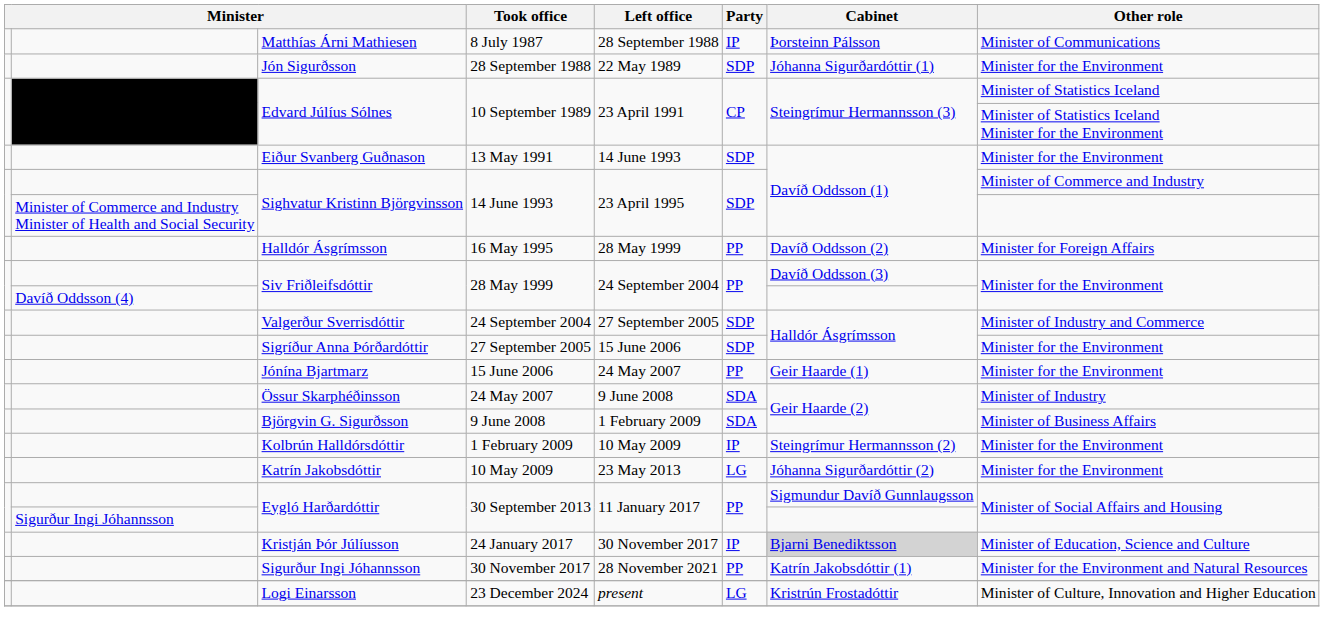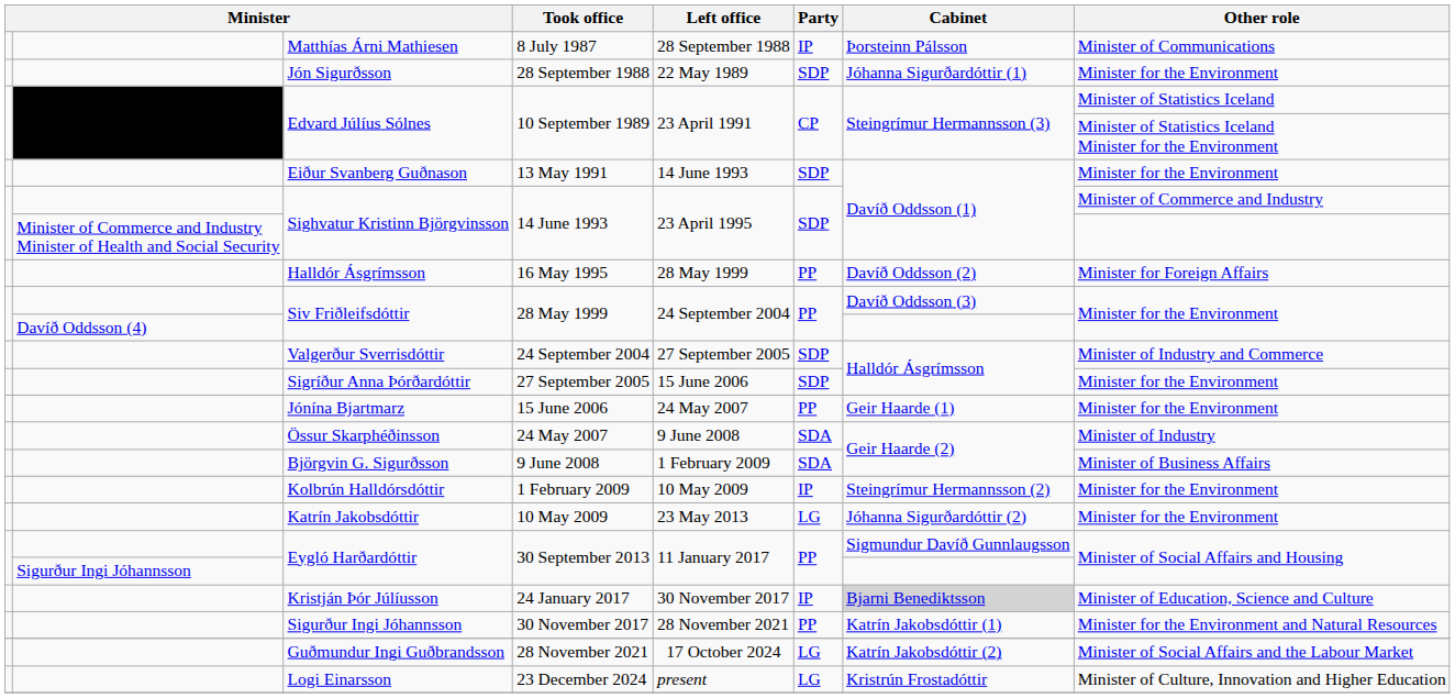 <table class="wikitable">
 <tr>
 <th colspan="3">Minister</th>
 <th>Took office</th>
 <th>Left office</th>
 <th>Party</th>
 <th>Cabinet</th>
 <th>Other role</th>
 </tr>
 <tr>
 <td></td>
 <td></td>
 <td><a href='#'>Matthías Árni Mathiesen</a></td>
 <td>8 July 1987</td>
 <td>28 September 1988</td>
 <td><a href='#'>IP</a></td>
 <td style="text-align: left;"><a href='#'>Þorsteinn Pálsson</a></td>
 <td><a href='#'>Minister of Communications</a></td>
 </tr>
 <tr>
 <td></td>
 <td></td>
 <td><a href='#'>Jón Sigurðsson</a></td>
 <td>28 September 1988</td>
 <td>22 May 1989</td>
 <td><a href='#'>SDP</a></td>
 <td style="text-align: left;"><a href='#'>Jóhanna Sigurðardóttir (1)</a></td>
 <td><a href='#'>Minister for the Environment</a></td>
 </tr>
 <tr>
 <td rowspan="2"></td>
 <td rowspan="2" style="background:black">|</td>
 <td rowspan="2"><a href='#'>Edvard Júlíus Sólnes</a></td>
 <td rowspan="2">10 September 1989</td>
 <td rowspan="2">23 April 1991</td>
 <td rowspan="2"><a href='#'>CP</a></td>
 <td rowspan="2" style="text-align: left;"><a href='#'>Steingrímur Hermannsson (3)</a></td>
 <td><a href='#'>Minister of Statistics Iceland</a></td>
 </tr>
 <tr>
 <td><a href='#'>Minister of Statistics Iceland</a><br><a href='#'>Minister for the Environment</a></td>
 </tr>
 <tr>
 <td></td>
 <td></td>
 <td><a href='#'>Eiður Svanberg Guðnason</a></td>
 <td>13 May 1991</td>
 <td>14 June 1993</td>
 <td><a href='#'>SDP</a></td>
 <td rowspan="3" style="text-align: left;"><a href='#'>Davíð Oddsson (1)</a></td>
 <td><a href='#'>Minister for the Environment</a></td>
 </tr>
 <tr>
 <td rowspan="2"></td>
 <td></td>
 <td rowspan="2"><a href='#'>Sighvatur Kristinn Björgvinsson</a></td>
 <td rowspan="2">14 June 1993</td>
 <td rowspan="2">23 April 1995</td>
 <td rowspan="2"><a href='#'>SDP</a></td>
 <td><a href='#'>Minister of Commerce and Industry</a></td>
 </tr>
 <tr>
 <td><a href='#'>Minister of Commerce and Industry</a><br><a href='#'>Minister of Health and Social Security</a></td>
 </tr>
 <tr>
 <td></td>
 <td></td>
 <td><a href='#'>Halldór Ásgrímsson</a></td>
 <td>16 May 1995</td>
 <td>28 May 1999</td>
 <td><a href='#'>PP</a></td>
 <td style="text-align: left;"><a href='#'>Davíð Oddsson (2)</a></td>
 <td><a href='#'>Minister for Foreign Affairs</a></td>
 </tr>
 <tr>
 <td rowspan="2"></td>
 <td></td>
 <td rowspan="2"><a href='#'>Siv Friðleifsdóttir</a></td>
 <td rowspan="2">28 May 1999</td>
 <td rowspan="2">24 September 2004</td>
 <td rowspan="2"><a href='#'>PP</a></td>
 <td style="text-align: left;"><a href='#'>Davíð Oddsson (3)</a></td>
 <td rowspan="2"><a href='#'>Minister for the Environment</a></td>
 </tr>
 <tr>
 <td style="text-align: left;"><a href='#'>Davíð Oddsson (4)</a></td>
 </tr>
 <tr>
 <td></td>
 <td></td>
 <td><a href='#'>Valgerður Sverrisdóttir</a></td>
 <td>24 September 2004</td>
 <td>27 September 2005</td>
 <td><a href='#'>SDP</a></td>
 <td rowspan="2" style="text-align: left;"><a href='#'>Halldór Ásgrímsson</a></td>
 <td><a href='#'>Minister of Industry and Commerce</a></td>
 </tr>
 <tr>
 <td></td>
 <td></td>
 <td><a href='#'>Sigríður Anna Þórðardóttir</a></td>
 <td>27 September 2005</td>
 <td>15 June 2006</td>
 <td><a href='#'>SDP</a></td>
 <td><a href='#'>Minister for the Environment</a></td>
 </tr>
 <tr>
 <td></td>
 <td></td>
 <td><a href='#'>Jónína Bjartmarz</a></td>
 <td>15 June 2006</td>
 <td>24 May 2007</td>
 <td><a href='#'>PP</a></td>
 <td style="text-align: left;"><a href='#'>Geir Haarde (1)</a></td>
 <td><a href='#'>Minister for the Environment</a></td>
 </tr>
 <tr>
 <td></td>
 <td></td>
 <td><a href='#'>Össur Skarphéðinsson</a></td>
 <td>24 May 2007</td>
 <td>9 June 2008</td>
 <td><a href='#'>SDA</a></td>
 <td rowspan="2" style="text-align: left;"><a href='#'>Geir Haarde (2)</a></td>
 <td><a href='#'>Minister of Industry</a></td>
 </tr>
 <tr>
 <td></td>
 <td></td>
 <td><a href='#'>Björgvin G. Sigurðsson</a></td>
 <td>9 June 2008</td>
 <td>1 February 2009</td>
 <td><a href='#'>SDA</a></td>
 <td><a href='#'>Minister of Business Affairs</a></td>
 </tr>
 <tr>
 <td></td>
 <td></td>
 <td><a href='#'>Kolbrún Halldórsdóttir</a></td>
 <td>1 February 2009</td>
 <td>10 May 2009</td>
 <td><a href='#'>IP</a></td>
 <td style="text-align: left;"><a href='#'>Steingrímur Hermannsson (2)</a></td>
 <td><a href='#'>Minister for the Environment</a></td>
 </tr>
 <tr>
 <td></td>
 <td></td>
 <td><a href='#'>Katrín Jakobsdóttir</a></td>
 <td>10 May 2009</td>
 <td>23 May 2013</td>
 <td><a href='#'>LG</a></td>
 <td style="text-align: left;"><a href='#'>Jóhanna Sigurðardóttir (2)</a></td>
 <td><a href='#'>Minister for the Environment</a></td>
 </tr>
 <tr>
 <td rowspan="2"></td>
 <td></td>
 <td rowspan="2"><a href='#'>Eygló Harðardóttir</a></td>
 <td rowspan="2">30 September 2013</td>
 <td rowspan="2">11 January 2017</td>
 <td rowspan="2"><a href='#'>PP</a></td>
 <td style="text-align: left;"><a href='#'>Sigmundur Davíð Gunnlaugsson</a></td>
 <td rowspan="2"><a href='#'>Minister of Social Affairs and Housing</a></td>
 </tr>
 <tr>
 <td style="text-align: left;"><a href='#'>Sigurður Ingi Jóhannsson</a></td>
 </tr>
 <tr>
 <td></td>
 <td></td>
 <td><a href='#'>Kristján Þór Júlíusson</a></td>
 <td>24 January 2017</td>
 <td>30 November 2017</td>
 <td><a href='#'>IP</a></td>
 <td style="background: lightgrey; text-align: left;"><a href='#'>Bjarni Benediktsson</a></td>
 <td><a href='#'>Minister of Education, Science and Culture</a></td>
 </tr>
 <tr>
 <td></td>
 <td></td>
 <td><a href='#'>Sigurður Ingi Jóhannsson</a></td>
 <td>30 November 2017</td>
 <td>28 November 2021</td>
 <td><a href='#'>PP</a></td>
 <td style="text-align: left;"><a href='#'>Katrín Jakobsdóttir (1)</a></td>
 <td><a href='#'>Minister for the Environment and Natural Resources</a></td>
 </tr>
 <tr>
 </tr>
 <tr>
 <td></td>
 <td></td>
+<td><a href='#'>Guðmundur Ingi Guðbrandsson</a></td>
+<td>28 November 2021</td>
+<td style="text-align: center;">17 October 2024</td>
+<td><a href='#'>LG</a></td>
+<td style="text-align: left;"><a href='#'>Katrín Jakobsdóttir (2)</a></td>
+<td><a href='#'>Minister of Social Affairs and the Labour Market</a></td>
+</tr>
+<tr>
+<td></td>
+<td></td>
 <td><a href='#'>Logi Einarsson</a></td>
 <td>23 December 2024</td>
 <td><em>present</em></td>
 <td><a href='#'>LG</a></td>
 <td><a href='#'>Kristrún Frostadóttir</a></td>
 <td>Minister of Culture, Innovation and Higher Education</td>
 </tr>
 <tr>
 </tr>
 </table>
